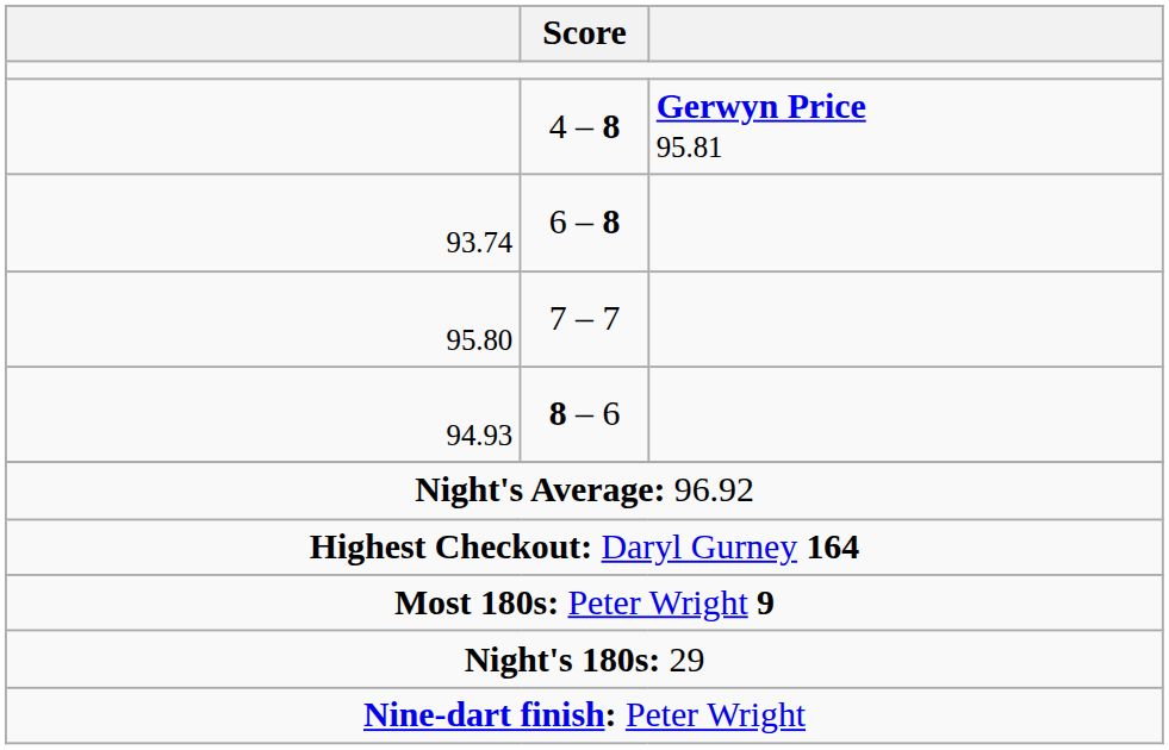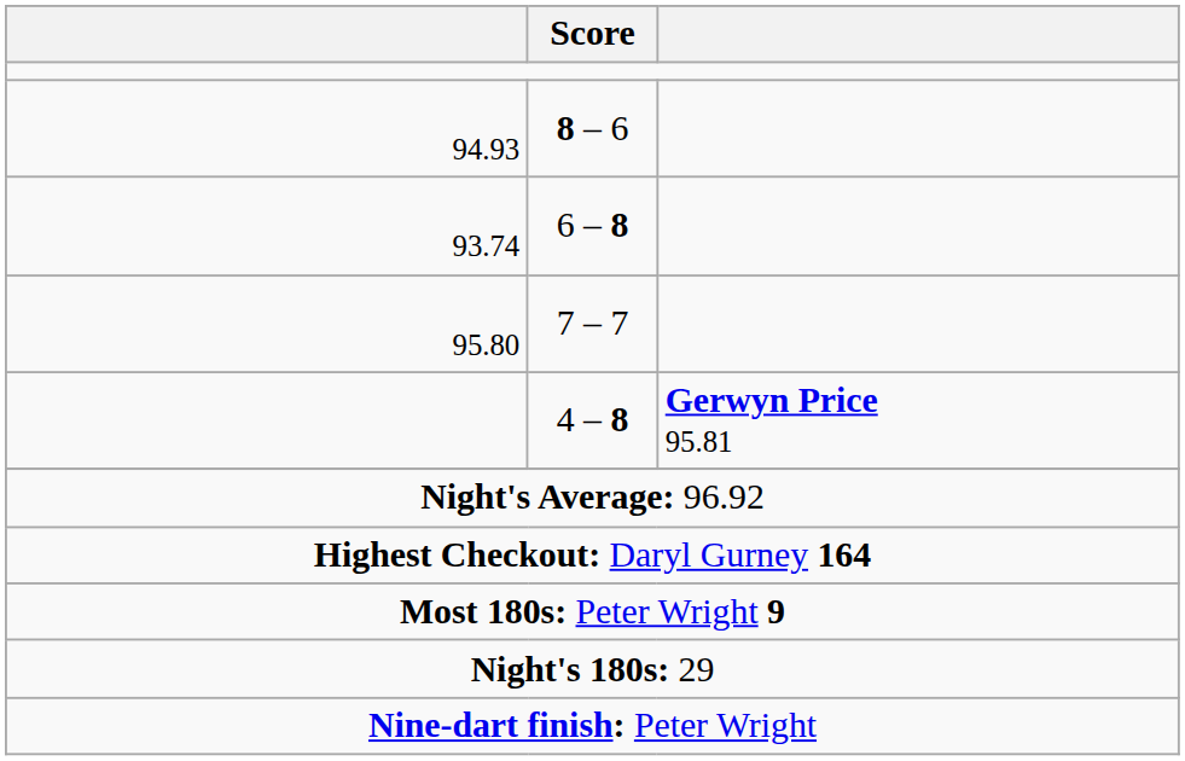 <table class=wikitable style="text-align:center">
 <tr>
 <th width=225></th>
 <th width=50>Score</th>
 <th width=225></th>
 </tr>
 <tr align=centre>
 <td colspan="3"></td>
 </tr>
 <tr align=left>
-<td align=right></td>
-<td align=center>4 – <strong>8</strong></td>
-<td> <strong><a href='#'>Gerwyn Price</a></strong> <br> <small><span>95.81</span></small></td>
+<td align=right> <br> <small><span>94.93</span></small></td>
+<td align=center><strong>8</strong> – 6</td>
+<td></td>
 </tr>
 <tr align=left>
 <td align=right> <br> <small><span>93.74</span></small></td>
 <td align=center>6 – <strong>8</strong></td>
 <td></td>
 </tr>
 <tr align=left>
 <td align=right> <br> <small><span>95.80</span></small></td>
 <td align=center>7 – 7</td>
 <td></td>
 </tr>
 <tr align=left>
-<td align=right> <br> <small><span>94.93</span></small></td>
-<td align=center><strong>8</strong> – 6</td>
-<td></td>
+<td align=right></td>
+<td align=center>4 – <strong>8</strong></td>
+<td> <strong><a href='#'>Gerwyn Price</a></strong> <br> <small><span>95.81</span></small></td>
 </tr>
 <tr align=center>
 </tr>
 <tr align=center>
 <td colspan="3"><strong>Night's Average:</strong> 96.92</td>
 </tr>
 <tr align=center>
 <td colspan="3"><strong>Highest Checkout:</strong>  <a href='#'>Daryl Gurney</a> <strong>164</strong></td>
 </tr>
 <tr align=center>
 <td colspan="3"><strong>Most 180s:</strong>  <a href='#'>Peter Wright</a> <strong>9</strong></td>
 </tr>
 <tr align=center>
 <td colspan="3"><strong>Night's 180s:</strong> 29</td>
 </tr>
 <tr align=center>
 <td colspan="3"><strong><a href='#'>Nine-dart finish</a>:</strong>  <a href='#'>Peter Wright</a></td>
 </tr>
 </table>
